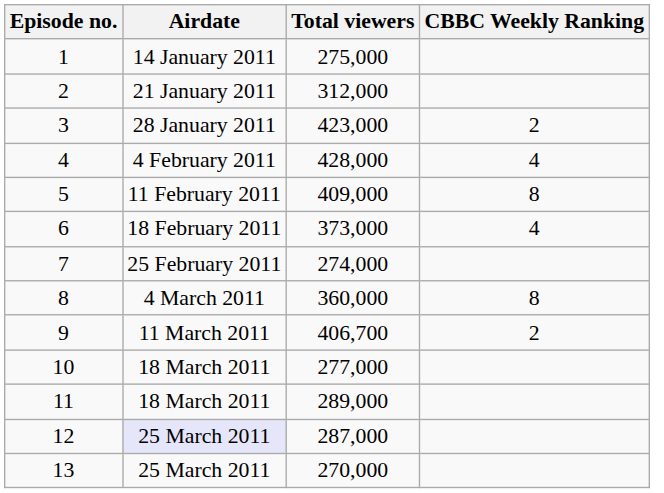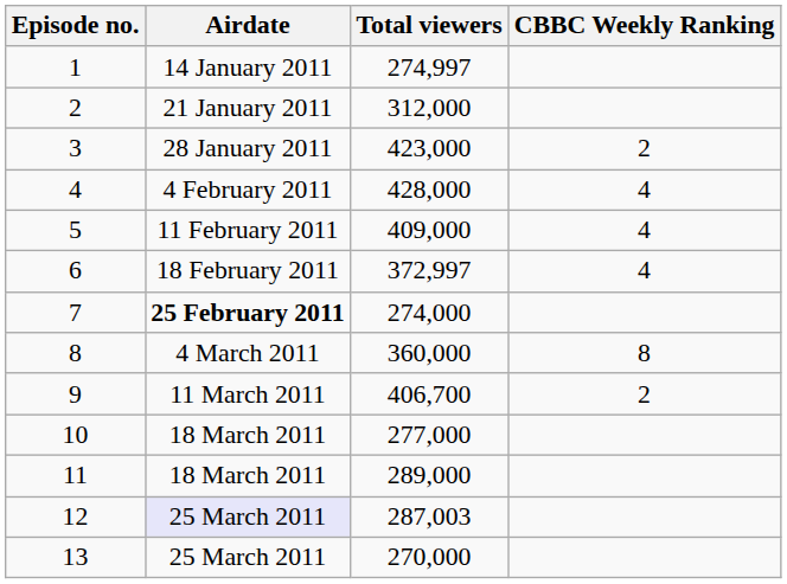 <table class="wikitable" style="text-align:center;">
 <tr>
 <th>Episode no.</th>
 <th>Airdate</th>
 <th>Total viewers</th>
 <th>CBBC Weekly Ranking</th>
 </tr>
 <tr>
 <td>1</td>
 <td>14 January 2011</td>
-<td>275,000</td>
+<td>274,997</td>
 <td></td>
 </tr>
 <tr>
 <td>2</td>
 <td>21 January 2011</td>
 <td>312,000</td>
 <td></td>
 </tr>
 <tr>
 <td>3</td>
 <td>28 January 2011</td>
 <td>423,000</td>
 <td>2</td>
 </tr>
 <tr>
 <td>4</td>
 <td>4 February 2011</td>
 <td>428,000</td>
 <td>4</td>
 </tr>
 <tr>
 <td>5</td>
 <td>11 February 2011</td>
 <td>409,000</td>
-<td>8</td>
+<td>4</td>
 </tr>
 <tr>
 <td>6</td>
 <td>18 February 2011</td>
-<td>373,000</td>
+<td>372,997</td>
 <td>4</td>
 </tr>
 <tr>
 <td>7</td>
-<td>25 February 2011</td>
+<td><strong>25 February 2011</strong></td>
 <td>274,000</td>
 <td></td>
 </tr>
 <tr>
 <td>8</td>
 <td>4 March 2011</td>
 <td>360,000</td>
 <td>8</td>
 </tr>
 <tr>
 <td>9</td>
 <td>11 March 2011</td>
 <td>406,700</td>
 <td>2</td>
 </tr>
 <tr>
 <td>10</td>
 <td>18 March 2011</td>
 <td>277,000</td>
 <td></td>
 </tr>
 <tr>
 <td>11</td>
 <td>18 March 2011</td>
 <td>289,000</td>
 <td></td>
 </tr>
 <tr>
 <td>12</td>
 <td style="background: lavender;">25 March 2011</td>
-<td>287,000</td>
+<td>287,003</td>
 <td></td>
 </tr>
 <tr>
 <td>13</td>
 <td>25 March 2011</td>
 <td>270,000</td>
 <td></td>
 </tr>
 </table>
